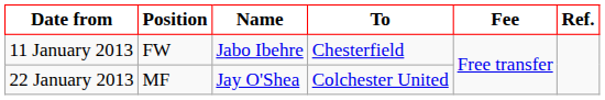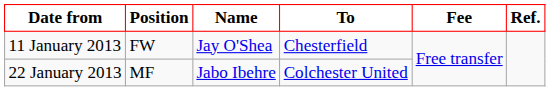 <table class="wikitable">
 <tr>
 <th style="background:#FFFFFF; color:black; border:1px solid red;">Date from</th>
 <th style="background:#FFFFFF; color:black; border:1px solid red;">Position</th>
 <th style="background:#FFFFFF; color:black; border:1px solid red;">Name</th>
 <th style="background:#FFFFFF; color:black; border:1px solid red;">To</th>
 <th style="background:#FFFFFF; color:black; border:1px solid red;">Fee</th>
 <th style="background:#FFFFFF; color:black; border:1px solid red;">Ref.</th>
 </tr>
 <tr>
 <td>11 January 2013</td>
 <td>FW</td>
-<td> <a href='#'>Jabo Ibehre</a></td>
+<td> <a href='#'>Jay O'Shea</a></td>
 <td><a href='#'>Chesterfield</a></td>
 <td rowspan="2"><a href='#'>Free transfer</a></td>
 <td rowspan="2"></td>
 </tr>
 <tr>
 <td>22 January 2013</td>
 <td>MF</td>
-<td> <a href='#'>Jay O'Shea</a></td>
+<td> <a href='#'>Jabo Ibehre</a></td>
 <td><a href='#'>Colchester United</a></td>
 </tr>
 </table>
